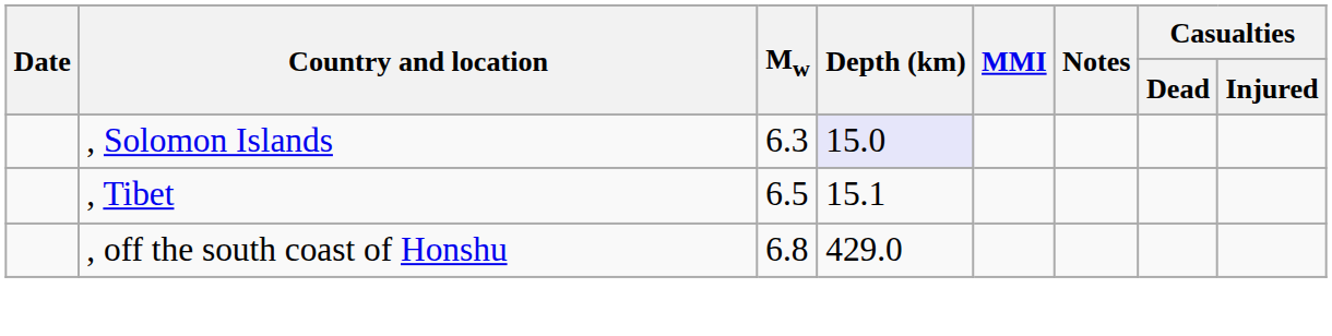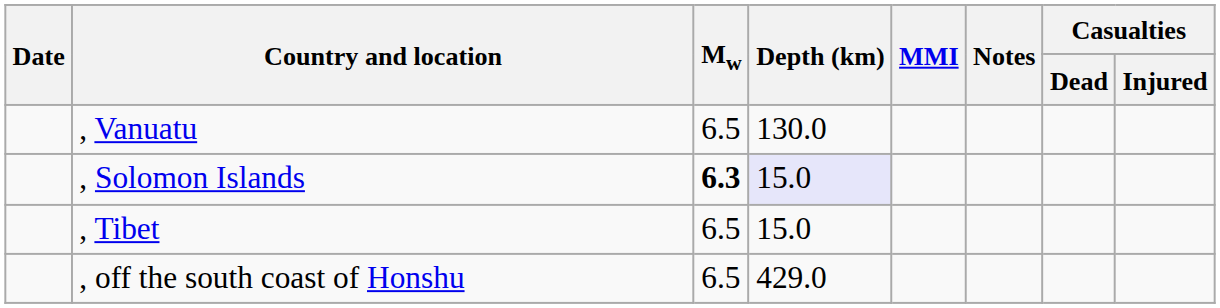 <table class="wikitable sortable sort-under" style="border:1px black; margin-left:1em;">
 <tr>
 <th rowspan="2"><small>Date</small></th>
 <th rowspan="2" style="width: 310px"><small>Country and location</small></th>
 <th rowspan="2"><small>M<sub>w</sub></small></th>
 <th rowspan="2"><small>Depth (km)</small></th>
 <th rowspan="2"><small><a href='#'>MMI</a></small></th>
 <th rowspan="2" class="unsortable"><small>Notes</small></th>
 <th colspan="2"><small>Casualties</small></th>
 </tr>
 <tr>
 <th><small>Dead</small></th>
 <th><small>Injured</small></th>
 </tr>
 <tr>
 <td></td>
+<td>, <a href='#'>Vanuatu</a></td>
+<td>6.5</td>
+<td>130.0</td>
+<td></td>
+<td></td>
+<td></td>
+<td></td>
+</tr>
+<tr>
+<td></td>
 <td>, <a href='#'>Solomon Islands</a></td>
-<td>6.3</td>
+<td><strong>6.3</strong></td>
 <td style="background: lavender;">15.0</td>
 <td></td>
 <td></td>
 <td></td>
 <td></td>
 </tr>
 <tr>
 <td></td>
 <td>, <a href='#'>Tibet</a></td>
 <td>6.5</td>
-<td>15.1</td>
+<td>15.0</td>
 <td></td>
 <td></td>
 <td></td>
 <td></td>
 </tr>
 <tr>
 <td></td>
 <td>, off the south coast of <a href='#'>Honshu</a></td>
-<td>6.8</td>
+<td>6.5</td>
 <td>429.0</td>
 <td></td>
 <td></td>
 <td></td>
 <td></td>
 </tr>
 </table>
